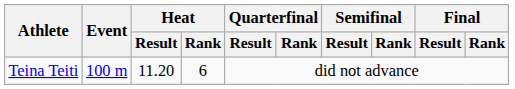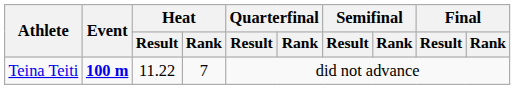 <table class=wikitable style="font-size:90%">
 <tr>
 <th rowspan="2">Athlete</th>
 <th rowspan="2">Event</th>
 <th colspan="2">Heat</th>
 <th colspan="2">Quarterfinal</th>
 <th colspan="2">Semifinal</th>
 <th colspan="2">Final</th>
 </tr>
 <tr style="font-size:95%">
 <th>Result</th>
 <th>Rank</th>
 <th>Result</th>
 <th>Rank</th>
 <th>Result</th>
 <th>Rank</th>
 <th>Result</th>
 <th>Rank</th>
 </tr>
 <tr align=center>
 <td align=left><a href='#'>Teina Teiti</a></td>
-<td align=left><a href='#'>100 m</a></td>
-<td>11.20</td>
-<td>6</td>
+<td align=left><strong><a href='#'>100 m</a></strong></td>
+<td>11.22</td>
+<td>7</td>
 <td colspan=6>did not advance</td>
 </tr>
 </table>
